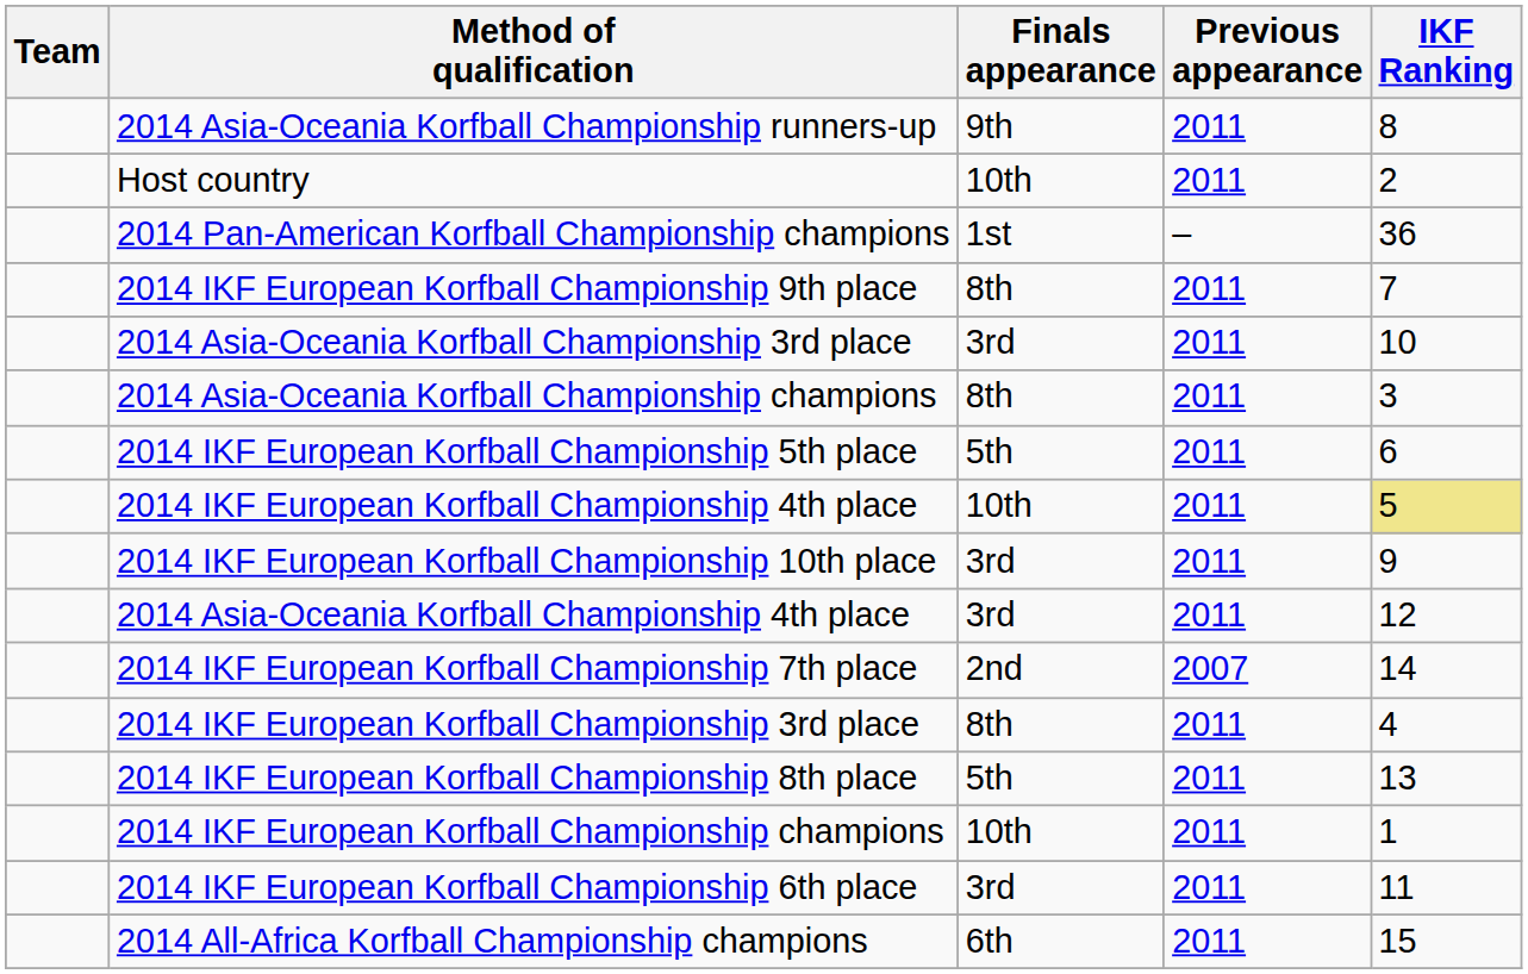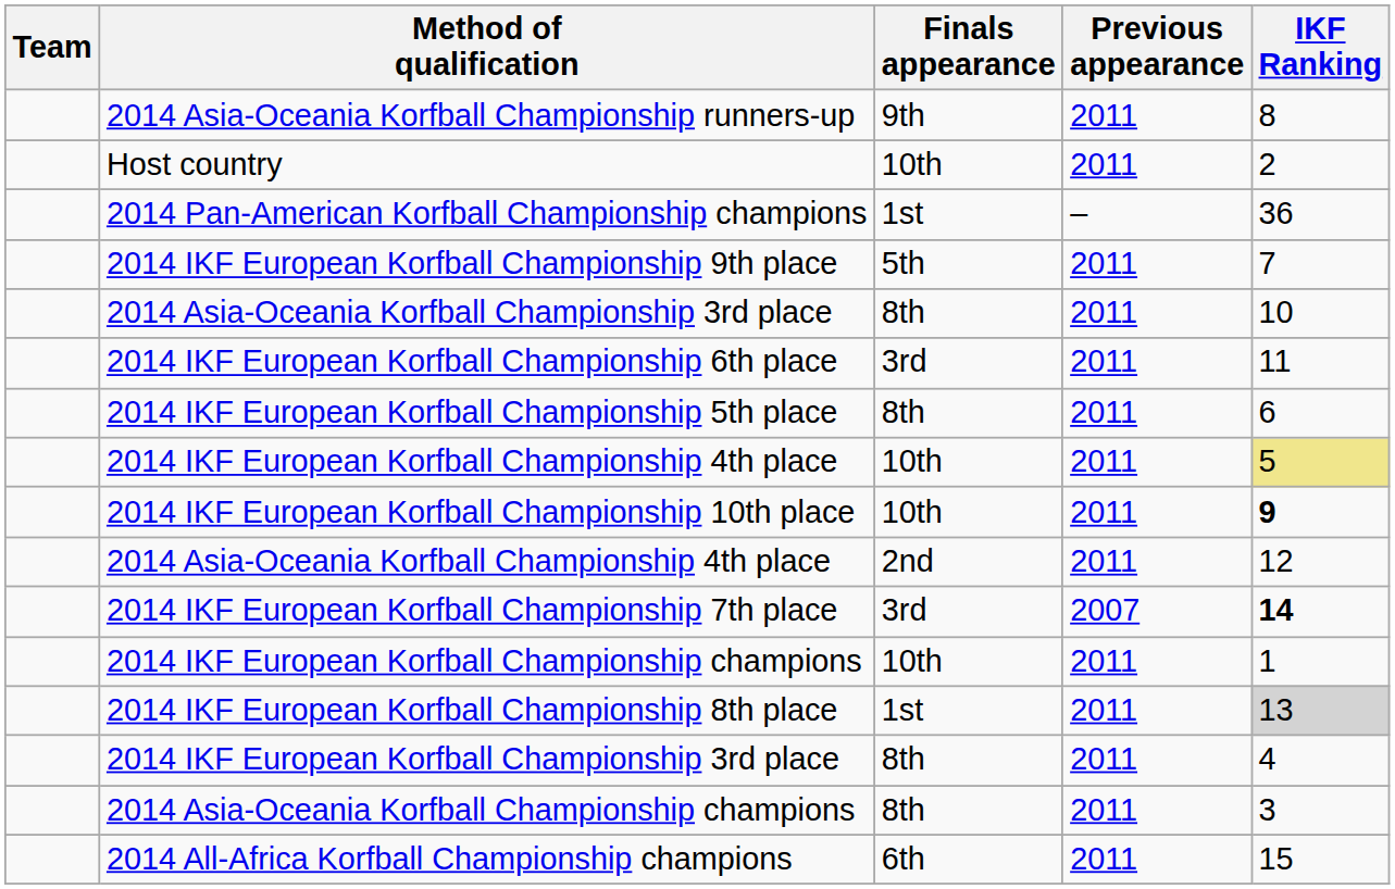 <table class="wikitable sortable" style="text-align: left;">
 <tr>
 <th>Team</th>
 <th>Method of<br>qualification</th>
 <th>Finals<br>appearance</th>
 <th>Previous<br>appearance</th>
 <th><a href='#'>IKF<br>Ranking</a></th>
 </tr>
 <tr>
 <td></td>
 <td><a href='#'>2014 Asia-Oceania Korfball Championship</a> runners-up</td>
 <td data-sort-value="9">9th</td>
 <td data-sort-value="2011"><a href='#'>2011</a></td>
 <td data-sort-value="9">8</td>
 </tr>
 <tr>
 <td></td>
 <td>Host country</td>
 <td data-sort-value="10">10th</td>
 <td data-sort-value="2011"><a href='#'>2011</a></td>
 <td data-sort-value="2">2</td>
 </tr>
 <tr>
 <td></td>
 <td><a href='#'>2014 Pan-American Korfball Championship</a> champions</td>
 <td data-sort-value="1">1st</td>
 <td data-sort-value="2015">–</td>
 <td data-sort-value="36">36</td>
 </tr>
 <tr>
 <td></td>
 <td><a href='#'>2014 IKF European Korfball Championship</a> 9th place</td>
-<td data-sort-value="8">8th</td>
+<td data-sort-value="5">5th</td>
 <td data-sort-value="2011"><a href='#'>2011</a></td>
 <td data-sort-value="7">7</td>
 </tr>
 <tr>
 <td></td>
 <td><a href='#'>2014 Asia-Oceania Korfball Championship</a> 3rd place</td>
-<td data-sort-value="3">3rd</td>
+<td data-sort-value="8">8th</td>
 <td data-sort-value="2011"><a href='#'>2011</a></td>
 <td data-sort-value="10">10</td>
 </tr>
 <tr>
 <td></td>
-<td><a href='#'>2014 Asia-Oceania Korfball Championship</a> champions</td>
-<td data-sort-value="8">8th</td>
+<td><a href='#'>2014 IKF European Korfball Championship</a> 6th place</td>
+<td data-sort-value="3">3rd</td>
 <td data-sort-value="2011"><a href='#'>2011</a></td>
-<td data-sort-value="3">3</td>
+<td data-sort-value="11">11</td>
 </tr>
 <tr>
 <td></td>
 <td><a href='#'>2014 IKF European Korfball Championship</a> 5th place</td>
-<td data-sort-value="5">5th</td>
+<td data-sort-value="8">8th</td>
 <td data-sort-value="2011"><a href='#'>2011</a></td>
 <td data-sort-value="6">6</td>
 </tr>
 <tr>
 <td></td>
 <td><a href='#'>2014 IKF European Korfball Championship</a> 4th place</td>
 <td data-sort-value="10">10th</td>
 <td data-sort-value="2011"><a href='#'>2011</a></td>
 <td data-sort-value="5" style="background: khaki;">5</td>
 </tr>
 <tr>
 <td></td>
 <td><a href='#'>2014 IKF European Korfball Championship</a> 10th place</td>
-<td data-sort-value="3">3rd</td>
+<td data-sort-value="10">10th</td>
 <td data-sort-value="2011"><a href='#'>2011</a></td>
-<td data-sort-value="9">9</td>
+<td data-sort-value="9"><strong>9</strong></td>
 </tr>
 <tr>
 <td></td>
 <td><a href='#'>2014 Asia-Oceania Korfball Championship</a> 4th place</td>
-<td data-sort-value="3">3rd</td>
+<td data-sort-value="2">2nd</td>
 <td data-sort-value="2011"><a href='#'>2011</a></td>
 <td data-sort-value="12">12</td>
 </tr>
 <tr>
 <td></td>
 <td><a href='#'>2014 IKF European Korfball Championship</a> 7th place</td>
-<td data-sort-value="2">2nd</td>
+<td data-sort-value="3">3rd</td>
 <td data-sort-value="2007"><a href='#'>2007</a></td>
-<td data-sort-value="14">14</td>
+<td data-sort-value="14"><strong>14</strong></td>
+</tr>
+<tr>
+<td></td>
+<td><a href='#'>2014 IKF European Korfball Championship</a> champions</td>
+<td data-sort-value="10">10th</td>
+<td data-sort-value="2011"><a href='#'>2011</a></td>
+<td data-sort-value="1">1</td>
+</tr>
+<tr>
+<td></td>
+<td><a href='#'>2014 IKF European Korfball Championship</a> 8th place</td>
+<td data-sort-value="1">1st</td>
+<td data-sort-value="2011"><a href='#'>2011</a></td>
+<td data-sort-value="13" style="background: lightgrey;">13</td>
 </tr>
 <tr>
 <td></td>
 <td><a href='#'>2014 IKF European Korfball Championship</a> 3rd place</td>
 <td data-sort-value="8">8th</td>
 <td data-sort-value="2011"><a href='#'>2011</a></td>
 <td data-sort-value="4">4</td>
 </tr>
 <tr>
 <td></td>
-<td><a href='#'>2014 IKF European Korfball Championship</a> 8th place</td>
-<td data-sort-value="5">5th</td>
+<td><a href='#'>2014 Asia-Oceania Korfball Championship</a> champions</td>
+<td data-sort-value="8">8th</td>
 <td data-sort-value="2011"><a href='#'>2011</a></td>
-<td data-sort-value="13">13</td>
-</tr>
-<tr>
-<td></td>
-<td><a href='#'>2014 IKF European Korfball Championship</a> champions</td>
-<td data-sort-value="10">10th</td>
-<td data-sort-value="2011"><a href='#'>2011</a></td>
-<td data-sort-value="1">1</td>
-</tr>
-<tr>
-<td></td>
-<td><a href='#'>2014 IKF European Korfball Championship</a> 6th place</td>
-<td data-sort-value="3">3rd</td>
-<td data-sort-value="2011"><a href='#'>2011</a></td>
-<td data-sort-value="11">11</td>
+<td data-sort-value="3">3</td>
 </tr>
 <tr>
 <td></td>
 <td><a href='#'>2014 All-Africa Korfball Championship</a> champions</td>
 <td data-sort-value="6">6th</td>
 <td data-sort-value="2011"><a href='#'>2011</a></td>
 <td data-sort-value="15">15</td>
 </tr>
 </table>
